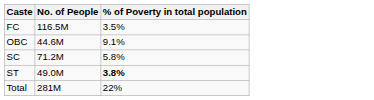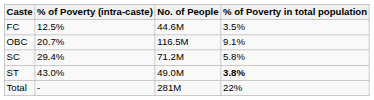 <table class="wikitable">
 <tr>
 <th>Caste</th>
+<th>% of Poverty (intra-caste)</th>
 <th>No. of People</th>
 <th>% of Poverty in total population</th>
 </tr>
 <tr>
 <td>FC</td>
-<td>116.5M</td>
+<td>12.5%</td>
+<td>44.6M</td>
 <td>3.5%</td>
 </tr>
 <tr>
 <td>OBC</td>
-<td>44.6M</td>
+<td>20.7%</td>
+<td>116.5M</td>
 <td>9.1%</td>
 </tr>
 <tr>
 <td>SC</td>
+<td>29.4%</td>
 <td>71.2M</td>
 <td>5.8%</td>
 </tr>
 <tr>
 <td>ST</td>
+<td>43.0%</td>
 <td>49.0M</td>
 <td><strong>3.8%</strong></td>
 </tr>
 <tr>
 <td>Total</td>
+<td>-</td>
 <td>281M</td>
 <td>22%</td>
 </tr>
 </table>
